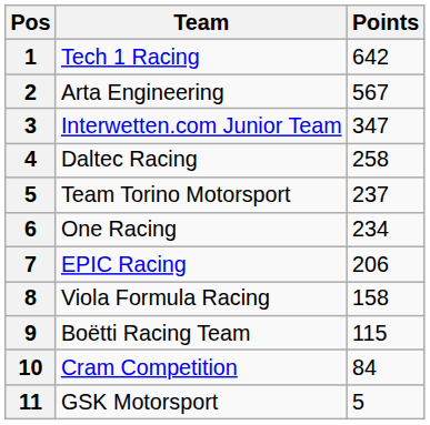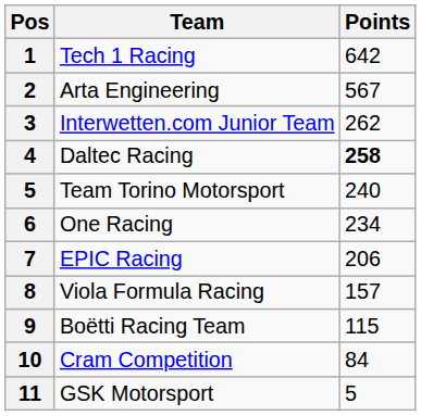 <table class="wikitable" style="font-size:85%">
 <tr>
 <th>Pos</th>
 <th>Team</th>
 <th>Points</th>
 </tr>
 <tr>
 <th>1</th>
 <td> <a href='#'>Tech 1 Racing</a></td>
 <td>642</td>
 </tr>
 <tr>
 <th>2</th>
 <td> Arta Engineering</td>
 <td>567</td>
 </tr>
 <tr>
 <th>3</th>
 <td> <a href='#'>Interwetten.com Junior Team</a></td>
-<td>347</td>
+<td>262</td>
 </tr>
 <tr>
 <th>4</th>
 <td> Daltec Racing</td>
-<td>258</td>
+<td><strong>258</strong></td>
 </tr>
 <tr>
 <th>5</th>
 <td> Team Torino Motorsport</td>
-<td>237</td>
+<td>240</td>
 </tr>
 <tr>
 <th>6</th>
 <td> One Racing</td>
 <td>234</td>
 </tr>
 <tr>
 <th>7</th>
 <td> <a href='#'>EPIC Racing</a></td>
 <td>206</td>
 </tr>
 <tr>
 <th>8</th>
 <td> Viola Formula Racing</td>
-<td>158</td>
+<td>157</td>
 </tr>
 <tr>
 <th>9</th>
 <td> Boëtti Racing Team</td>
 <td>115</td>
 </tr>
 <tr>
 <th>10</th>
 <td> <a href='#'>Cram Competition</a></td>
 <td>84</td>
 </tr>
 <tr>
 <th>11</th>
 <td> GSK Motorsport</td>
 <td>5</td>
 </tr>
 </table>
